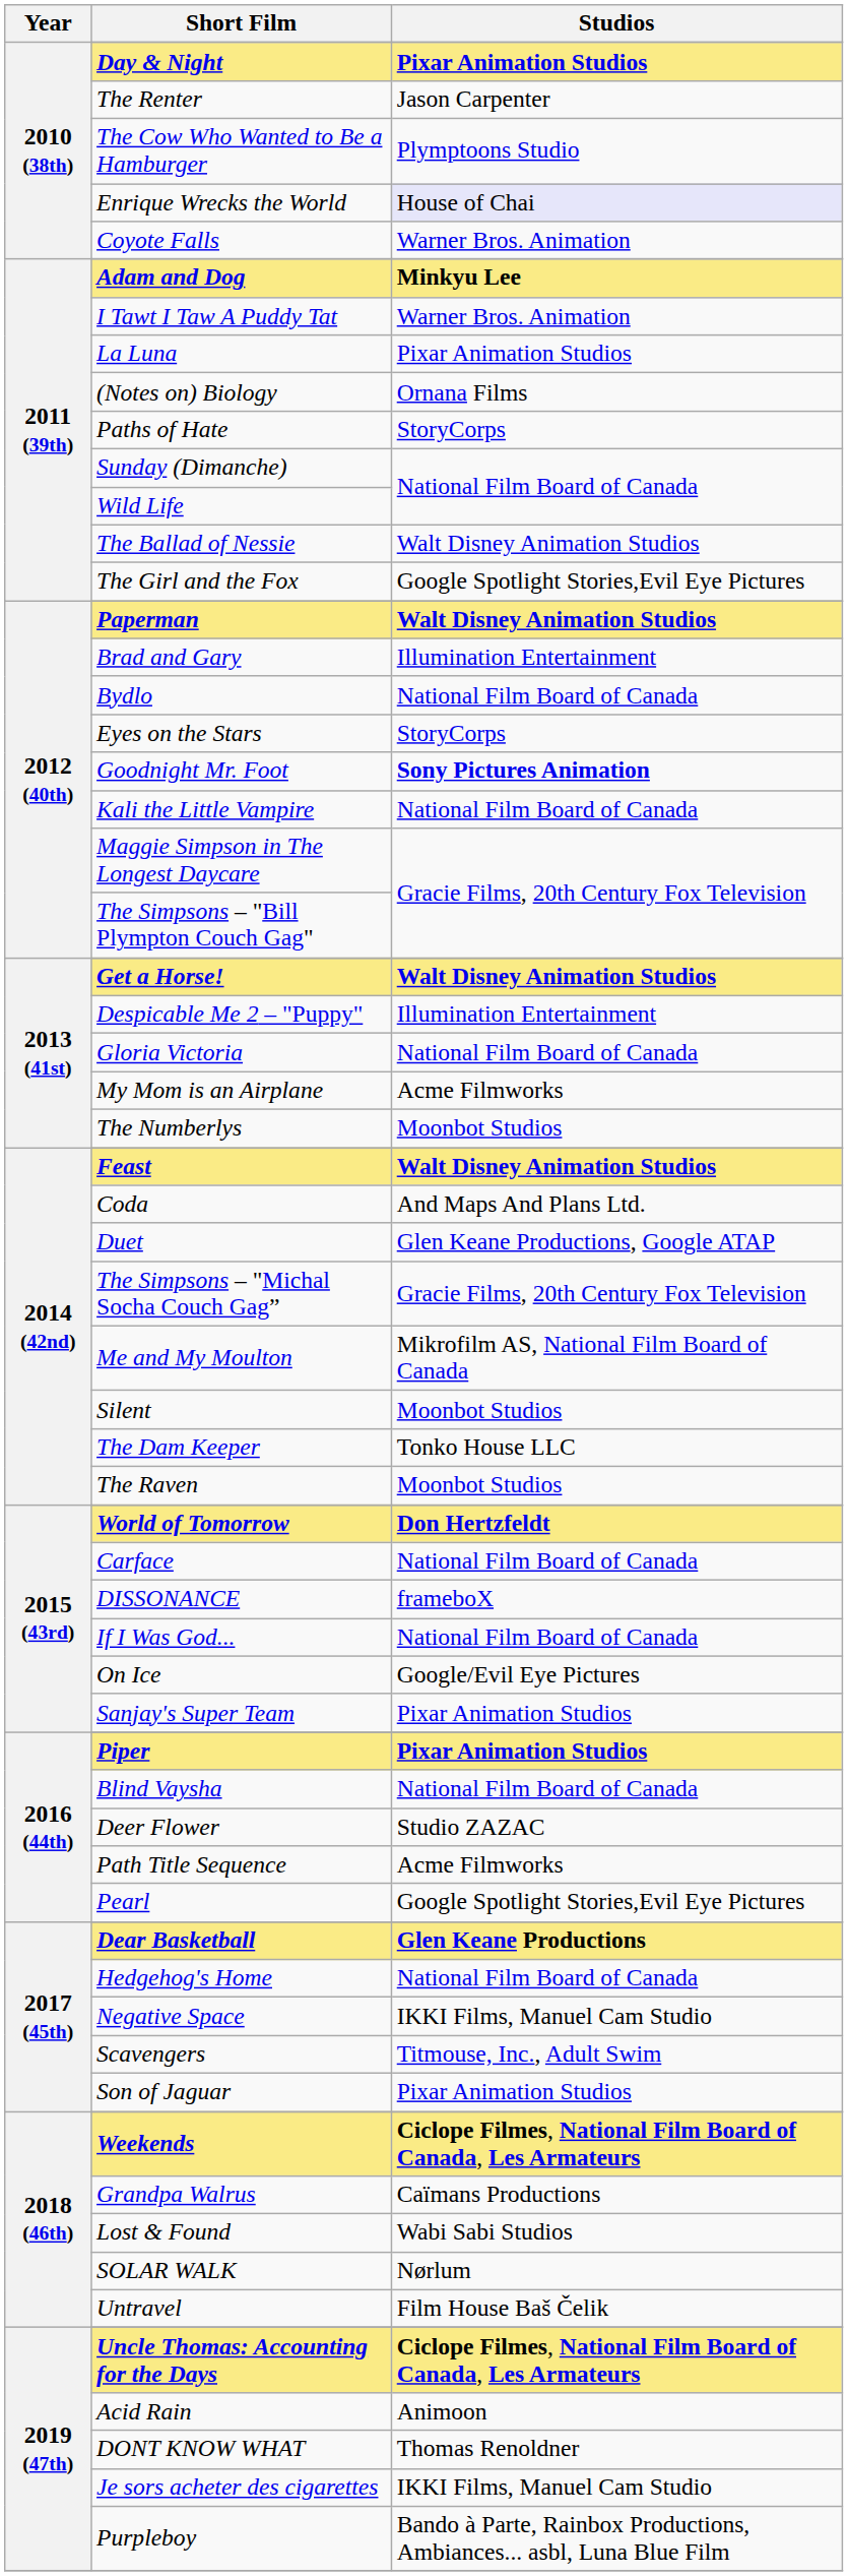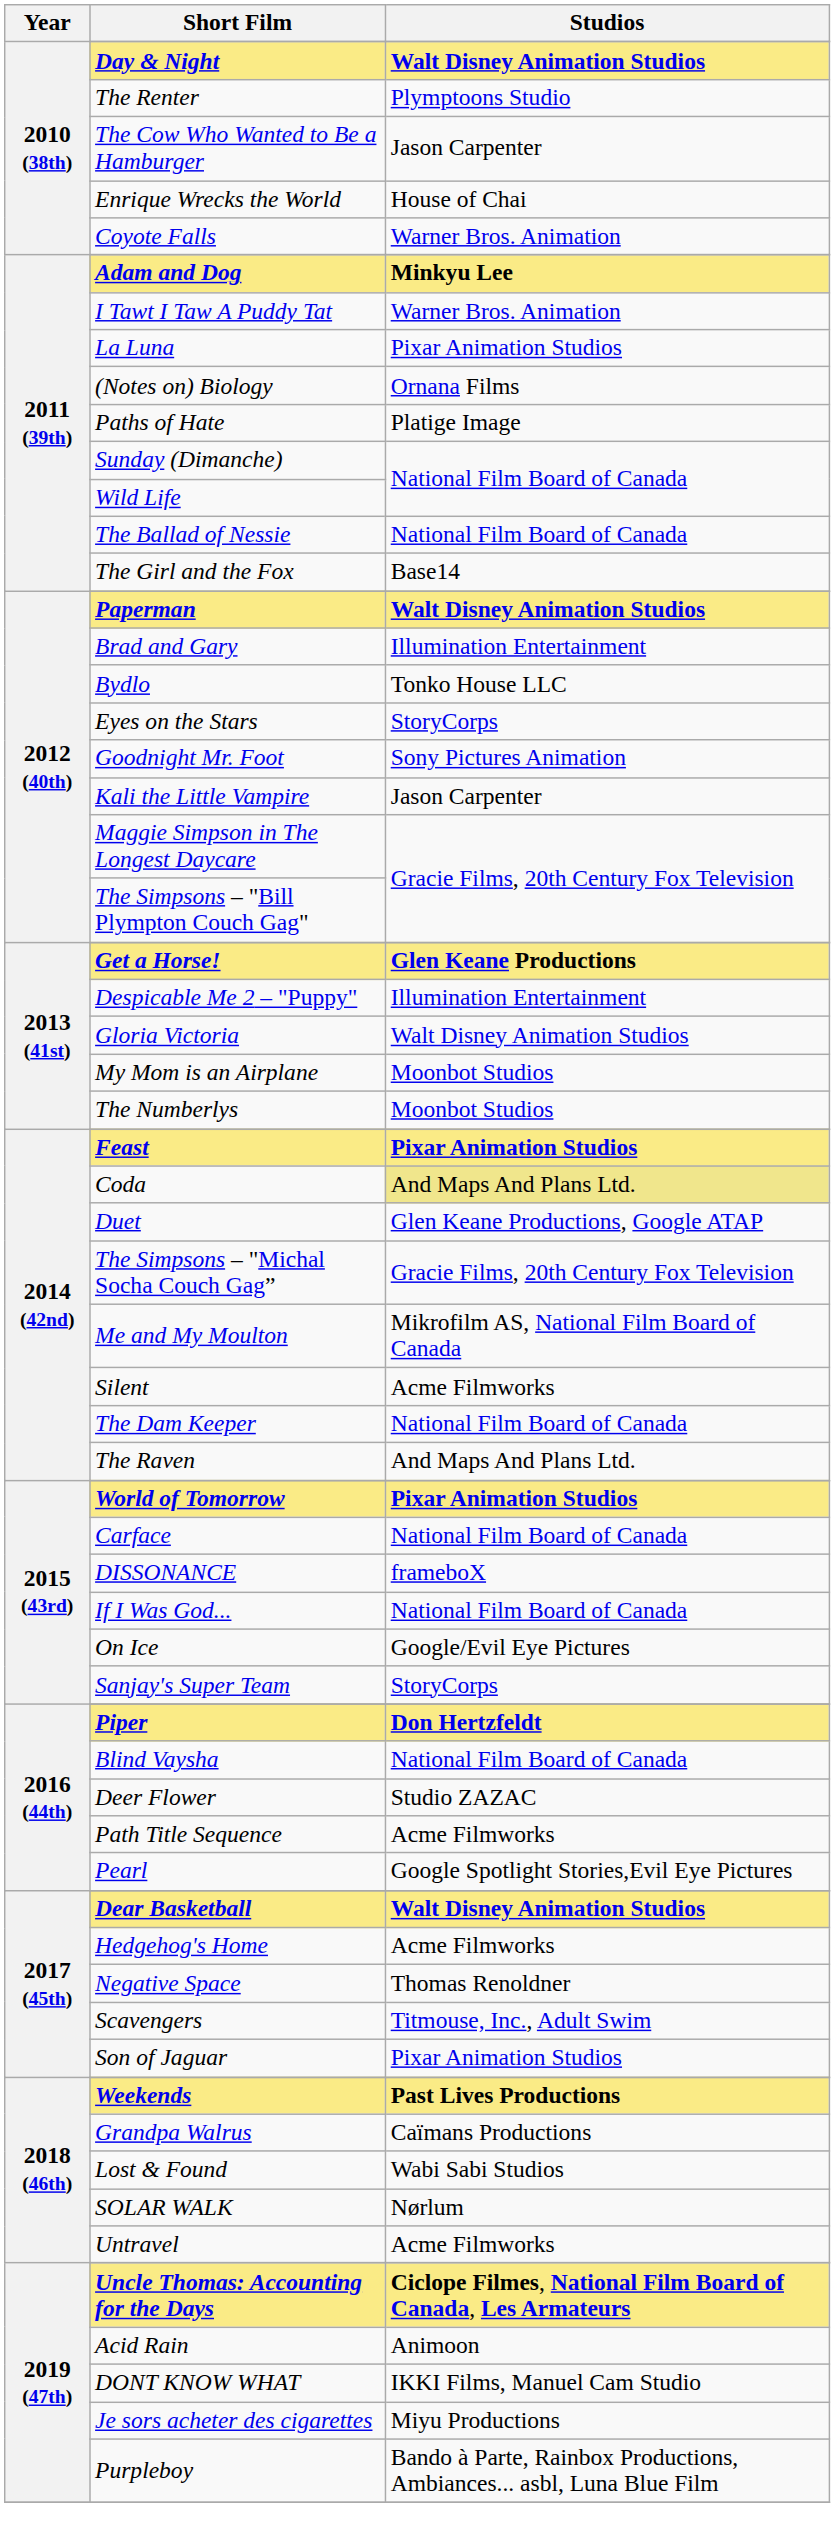 <table class="wikitable" style="width:90%;">
 <tr>
 <th style="width:3%;">Year</th>
 <th style="width:20%;">Short Film</th>
 <th style="width:30%;">Studios</th>
 </tr>
 <tr>
 <th rowspan="6" style="text-align:center;">2010 <br><small>(<a href='#'>38th</a>)</small><br></th>
 </tr>
 <tr>
 <td style="background:#FAEB86;"><strong><em><a href='#'>Day & Night</a></em></strong></td>
-<td style="background:#FAEB86;"><strong><a href='#'>Pixar Animation Studios</a></strong></td>
+<td style="background:#FAEB86;"><strong><a href='#'>Walt Disney Animation Studios</a></strong></td>
 </tr>
 <tr>
 <td><em>The Renter</em></td>
+<td><a href='#'>Plymptoons Studio</a></td>
+</tr>
+<tr>
+<td><em><a href='#'>The Cow Who Wanted to Be a Hamburger</a></em></td>
 <td>Jason Carpenter</td>
 </tr>
 <tr>
-<td><em><a href='#'>The Cow Who Wanted to Be a Hamburger</a></em></td>
-<td><a href='#'>Plymptoons Studio</a></td>
-</tr>
-<tr>
 <td><em>Enrique Wrecks the World</em></td>
-<td style="background: lavender;">House of Chai</td>
+<td>House of Chai</td>
 </tr>
 <tr>
 <td><em><a href='#'>Coyote Falls</a></em></td>
 <td><a href='#'>Warner Bros. Animation</a></td>
 </tr>
 <tr>
 <th rowspan="10" style="text-align:center;">2011 <br><small>(<a href='#'>39th</a>)</small><br></th>
 </tr>
 <tr>
 <td style="background:#FAEB86;"><strong><em><a href='#'>Adam and Dog</a></em></strong></td>
 <td style="background:#FAEB86;"><strong>Minkyu Lee</strong></td>
 </tr>
 <tr>
 <td><em><a href='#'>I Tawt I Taw A Puddy Tat</a></em></td>
 <td><a href='#'>Warner Bros. Animation</a></td>
 </tr>
 <tr>
 <td><em><a href='#'>La Luna</a></em></td>
 <td><a href='#'>Pixar Animation Studios</a></td>
 </tr>
 <tr>
 <td><em>(Notes on) Biology</em></td>
 <td><a href='#'>Ornana</a> Films</td>
 </tr>
 <tr>
 <td><em>Paths of Hate</em></td>
-<td><a href='#'>StoryCorps</a></td>
+<td>Platige Image</td>
 </tr>
 <tr>
 <td><em><a href='#'>Sunday</a> (Dimanche)</em></td>
 <td rowspan="2"><a href='#'>National Film Board of Canada</a></td>
 </tr>
 <tr>
 <td><em><a href='#'>Wild Life</a></em></td>
 </tr>
 <tr>
 <td><em><a href='#'>The Ballad of Nessie</a></em></td>
-<td><a href='#'>Walt Disney Animation Studios</a></td>
+<td><a href='#'>National Film Board of Canada</a></td>
 </tr>
 <tr>
 <td><em>The Girl and the Fox</em></td>
-<td>Google Spotlight Stories,Evil Eye Pictures</td>
+<td>Base14</td>
 </tr>
 <tr>
 <th rowspan="9" style="text-align:center;">2012 <br><small>(<a href='#'>40th</a>)</small><br></th>
 </tr>
 <tr>
 <td style="background:#FAEB86;"><strong><em><a href='#'>Paperman</a></em></strong></td>
 <td style="background:#FAEB86;"><strong><a href='#'>Walt Disney Animation Studios</a></strong></td>
 </tr>
 <tr>
 <td><em><a href='#'>Brad and Gary</a></em></td>
 <td><a href='#'>Illumination Entertainment</a></td>
 </tr>
 <tr>
 <td><em><a href='#'>Bydlo</a></em></td>
-<td><a href='#'>National Film Board of Canada</a></td>
+<td>Tonko House LLC</td>
 </tr>
 <tr>
 <td><em>Eyes on the Stars</em></td>
 <td><a href='#'>StoryCorps</a></td>
 </tr>
 <tr>
 <td><em><a href='#'>Goodnight Mr. Foot</a></em></td>
-<td><strong><a href='#'>Sony Pictures Animation</a></strong></td>
+<td><a href='#'>Sony Pictures Animation</a></td>
 </tr>
 <tr>
 <td><em><a href='#'>Kali the Little Vampire</a></em></td>
-<td><a href='#'>National Film Board of Canada</a></td>
+<td>Jason Carpenter</td>
 </tr>
 <tr>
 <td><em><a href='#'>Maggie Simpson in The Longest Daycare</a></em></td>
 <td rowspan="2"><a href='#'>Gracie Films</a>, <a href='#'>20th Century Fox Television</a></td>
 </tr>
 <tr>
 <td><em><a href='#'>The Simpsons</a></em> – "<a href='#'>Bill Plympton Couch Gag</a>"</td>
 </tr>
 <tr>
 <th rowspan="6" style="text-align:center;">2013 <br><small>(<a href='#'>41st</a>)</small><br></th>
 </tr>
 <tr>
 <td style="background:#FAEB86;"><strong><em><a href='#'>Get a Horse!</a></em></strong></td>
-<td style="background:#FAEB86;"><strong><a href='#'>Walt Disney Animation Studios</a></strong></td>
+<td style="background:#FAEB86;"><strong><a href='#'>Glen Keane</a> Productions</strong></td>
 </tr>
 <tr>
 <td><a href='#'><em>Despicable Me 2</em> – "Puppy"</a></td>
 <td><a href='#'>Illumination Entertainment</a></td>
 </tr>
 <tr>
 <td><em><a href='#'>Gloria Victoria</a></em></td>
-<td><a href='#'>National Film Board of Canada</a></td>
+<td><a href='#'>Walt Disney Animation Studios</a></td>
 </tr>
 <tr>
 <td><em>My Mom is an Airplane</em></td>
-<td>Acme Filmworks</td>
+<td><a href='#'>Moonbot Studios</a></td>
 </tr>
 <tr>
 <td><em>The Numberlys</em></td>
 <td><a href='#'>Moonbot Studios</a></td>
 </tr>
 <tr>
 <th rowspan="9" style="text-align:center;">2014 <br><small>(<a href='#'>42nd</a>)</small><br></th>
 </tr>
 <tr>
 <td style="background:#FAEB86;"><strong><em><a href='#'>Feast</a></em></strong></td>
-<td style="background:#FAEB86;"><strong><a href='#'>Walt Disney Animation Studios</a></strong></td>
+<td style="background:#FAEB86;"><strong><a href='#'>Pixar Animation Studios</a></strong></td>
 </tr>
 <tr>
 <td><em>Coda</em></td>
-<td>And Maps And Plans Ltd.</td>
+<td style="background: khaki;">And Maps And Plans Ltd.</td>
 </tr>
 <tr>
 <td><em><a href='#'>Duet</a></em></td>
 <td><a href='#'>Glen Keane Productions</a>, <a href='#'>Google ATAP</a></td>
 </tr>
 <tr>
 <td><em><a href='#'>The Simpsons</a></em> – "<a href='#'>Michal Socha Couch Gag</a>”</td>
 <td><a href='#'>Gracie Films</a>, <a href='#'>20th Century Fox Television</a></td>
 </tr>
 <tr>
 <td><em><a href='#'>Me and My Moulton</a></em></td>
 <td>Mikrofilm AS, <a href='#'>National Film Board of Canada</a></td>
 </tr>
 <tr>
 <td><em>Silent</em></td>
-<td><a href='#'>Moonbot Studios</a></td>
+<td>Acme Filmworks</td>
 </tr>
 <tr>
 <td><em><a href='#'>The Dam Keeper</a></em></td>
-<td>Tonko House LLC</td>
+<td><a href='#'>National Film Board of Canada</a></td>
 </tr>
 <tr>
 <td><em>The Raven</em></td>
-<td><a href='#'>Moonbot Studios</a></td>
+<td>And Maps And Plans Ltd.</td>
 </tr>
 <tr>
 <th rowspan="7" style="text-align:center;">2015 <br><small>(<a href='#'>43rd</a>)</small><br></th>
 </tr>
 <tr>
 <td style="background:#FAEB86;"><strong><em><a href='#'>World of Tomorrow</a></em></strong></td>
-<td style="background:#FAEB86;"><strong><a href='#'>Don Hertzfeldt</a></strong></td>
+<td style="background:#FAEB86;"><strong><a href='#'>Pixar Animation Studios</a></strong></td>
 </tr>
 <tr>
 <td><em><a href='#'>Carface</a></em></td>
 <td><a href='#'>National Film Board of Canada</a></td>
 </tr>
 <tr>
 <td><em><a href='#'>DISSONANCE</a></em></td>
 <td><a href='#'>frameboX</a></td>
 </tr>
 <tr>
 <td><em><a href='#'>If I Was God...</a></em></td>
 <td><a href='#'>National Film Board of Canada</a></td>
 </tr>
 <tr>
 <td><em>On Ice</em></td>
 <td>Google/Evil Eye Pictures</td>
 </tr>
 <tr>
 <td><em><a href='#'>Sanjay's Super Team</a></em></td>
-<td><a href='#'>Pixar Animation Studios</a></td>
+<td><a href='#'>StoryCorps</a></td>
 </tr>
 <tr>
 <th rowspan="6" style="text-align:center;">2016 <br><small>(<a href='#'>44th</a>)</small><br></th>
 </tr>
 <tr>
 <td style="background:#FAEB86;"><strong><em><a href='#'>Piper</a></em></strong></td>
-<td style="background:#FAEB86;"><strong><a href='#'>Pixar Animation Studios</a></strong></td>
+<td style="background:#FAEB86;"><strong><a href='#'>Don Hertzfeldt</a></strong></td>
 </tr>
 <tr>
 <td><em><a href='#'>Blind Vaysha</a></em></td>
 <td><a href='#'>National Film Board of Canada</a></td>
 </tr>
 <tr>
 <td><em>Deer Flower</em></td>
 <td>Studio ZAZAC</td>
 </tr>
 <tr>
 <td><em>Path Title Sequence</em></td>
 <td>Acme Filmworks</td>
 </tr>
 <tr>
 <td><em><a href='#'>Pearl</a></em></td>
 <td>Google Spotlight Stories,Evil Eye Pictures</td>
 </tr>
 <tr>
 <th rowspan="6" style="text-align:center;">2017 <br><small>(<a href='#'>45th</a>)</small><br></th>
 </tr>
 <tr>
 <td style="background:#FAEB86;"><strong><em><a href='#'>Dear Basketball</a></em></strong></td>
-<td style="background:#FAEB86;"><strong><a href='#'>Glen Keane</a> Productions</strong></td>
+<td style="background:#FAEB86;"><strong><a href='#'>Walt Disney Animation Studios</a></strong></td>
 </tr>
 <tr>
 <td><em><a href='#'>Hedgehog's Home</a></em></td>
-<td><a href='#'>National Film Board of Canada</a></td>
+<td>Acme Filmworks</td>
 </tr>
 <tr>
 <td><em> <a href='#'>Negative Space</a></em></td>
-<td>IKKI Films, Manuel Cam Studio</td>
+<td>Thomas Renoldner</td>
 </tr>
 <tr>
 <td><em>Scavengers</em></td>
 <td><a href='#'>Titmouse, Inc.</a>, <a href='#'>Adult Swim</a></td>
 </tr>
 <tr>
 <td><em>Son of Jaguar</em></td>
 <td><a href='#'>Pixar Animation Studios</a></td>
 </tr>
 <tr>
 <th rowspan="6" style="text-align:center;">2018 <br><small>(<a href='#'>46th</a>)</small><br></th>
 </tr>
 <tr>
 <td style="background:#FAEB86;"><strong><em><a href='#'>Weekends</a></em></strong></td>
-<td style="background:#FAEB86;"><strong>Ciclope Filmes</strong>, <strong><a href='#'>National Film Board of Canada</a></strong>, <strong><a href='#'>Les Armateurs</a></strong></td>
+<td style="background:#FAEB86;"><strong>Past Lives Productions</strong></td>
 </tr>
 <tr>
 <td><em><a href='#'>Grandpa Walrus</a></em></td>
 <td>Caïmans Productions</td>
 </tr>
 <tr>
 <td><em>Lost & Found</em></td>
 <td>Wabi Sabi Studios</td>
 </tr>
 <tr>
 <td><em>SOLAR WALK</em></td>
 <td>Nørlum</td>
 </tr>
 <tr>
 <td><em>Untravel</em></td>
-<td>Film House Baš Čelik</td>
+<td>Acme Filmworks</td>
 </tr>
 <tr>
 <th rowspan="6" style="text-align:center;">2019 <br><small>(<a href='#'>47th</a>)</small><br></th>
 </tr>
 <tr>
 <td style="background:#FAEB86;"><strong><em><a href='#'>Uncle Thomas: Accounting for the Days</a></em></strong></td>
 <td style="background:#FAEB86;"><strong>Ciclope Filmes</strong>, <strong><a href='#'>National Film Board of Canada</a></strong>, <strong><a href='#'>Les Armateurs</a></strong></td>
 </tr>
 <tr>
 <td><em>Acid Rain</em></td>
 <td>Animoon</td>
 </tr>
 <tr>
 <td><em>DONT KNOW WHAT</em></td>
-<td>Thomas Renoldner</td>
+<td>IKKI Films, Manuel Cam Studio</td>
 </tr>
 <tr>
 <td><em><a href='#'>Je sors acheter des cigarettes</a></em></td>
-<td>IKKI Films, Manuel Cam Studio</td>
+<td>Miyu Productions</td>
 </tr>
 <tr>
 <td><em>Purpleboy</em></td>
 <td>Bando à Parte, Rainbox Productions, Ambiances... asbl, Luna Blue Film</td>
 </tr>
 <tr>
 </tr>
 </table>
